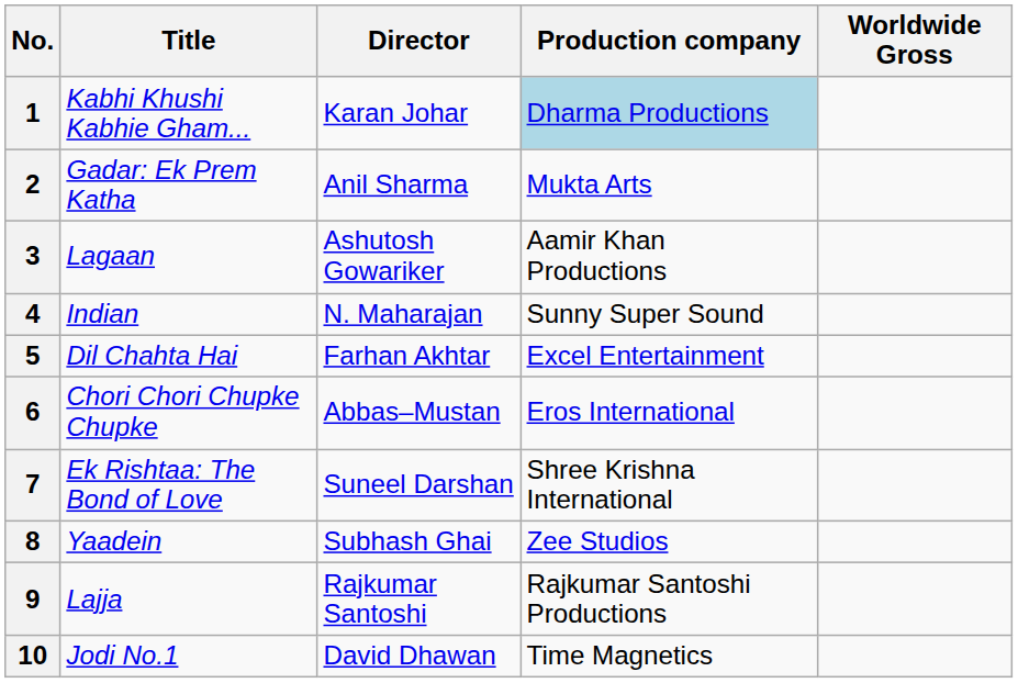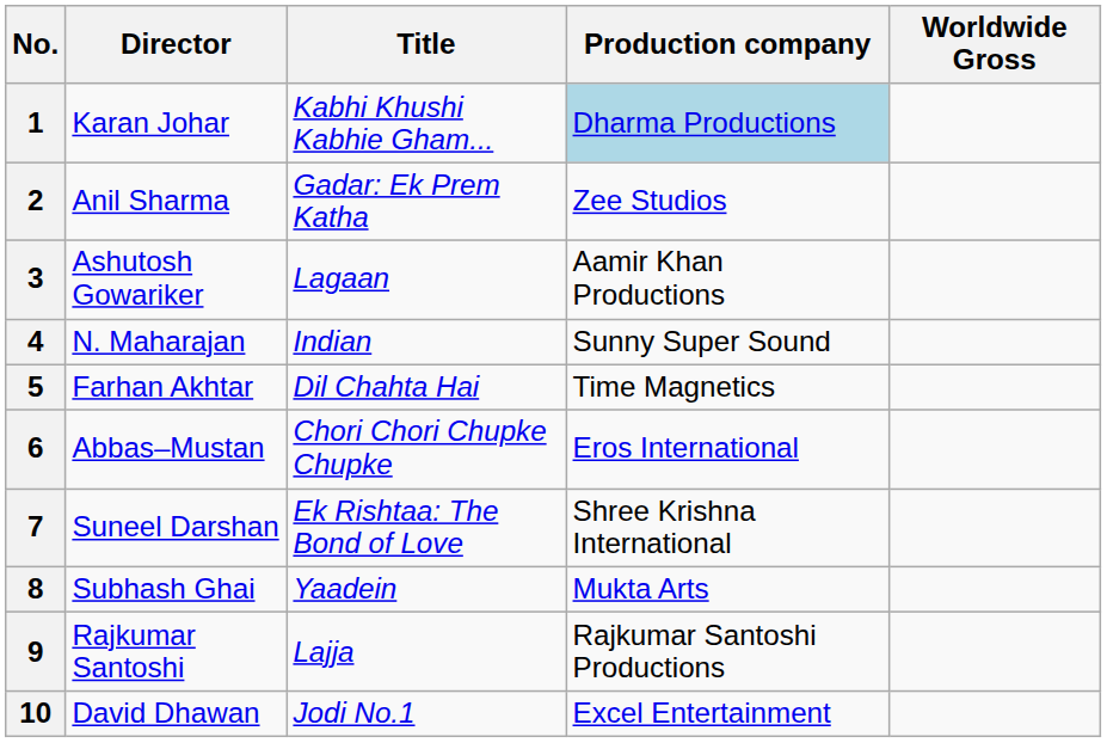 <table class="wikitable">
 <tr>
 <th>No.</th>
+<th>Director</th>
 <th>Title</th>
-<th>Director</th>
 <th>Production company</th>
 <th>Worldwide Gross</th>
 </tr>
 <tr>
 <th>1</th>
+<td><a href='#'>Karan Johar</a></td>
 <td><em><a href='#'>Kabhi Khushi Kabhie Gham...</a></em></td>
-<td><a href='#'>Karan Johar</a></td>
 <td style="background: lightblue;"><a href='#'>Dharma Productions</a></td>
 <td></td>
 </tr>
 <tr>
 <th>2</th>
+<td><a href='#'>Anil Sharma</a></td>
 <td><em><a href='#'>Gadar: Ek Prem Katha</a></em></td>
-<td><a href='#'>Anil Sharma</a></td>
-<td><a href='#'>Mukta Arts</a></td>
+<td><a href='#'>Zee Studios</a></td>
 <td></td>
 </tr>
 <tr>
 <th>3</th>
+<td><a href='#'>Ashutosh Gowariker</a></td>
 <td><em><a href='#'>Lagaan</a></em></td>
-<td><a href='#'>Ashutosh Gowariker</a></td>
 <td>Aamir Khan Productions</td>
 <td></td>
 </tr>
 <tr>
 <th>4</th>
+<td><a href='#'>N. Maharajan</a></td>
 <td><em><a href='#'>Indian</a></em></td>
-<td><a href='#'>N. Maharajan</a></td>
 <td>Sunny Super Sound</td>
 <td></td>
 </tr>
 <tr>
 <th>5</th>
+<td><a href='#'>Farhan Akhtar</a></td>
 <td><em><a href='#'>Dil Chahta Hai</a></em></td>
-<td><a href='#'>Farhan Akhtar</a></td>
-<td><a href='#'>Excel Entertainment</a></td>
+<td>Time Magnetics</td>
 <td></td>
 </tr>
 <tr>
 <th>6</th>
+<td><a href='#'>Abbas–Mustan</a></td>
 <td><em><a href='#'>Chori Chori Chupke Chupke</a></em></td>
-<td><a href='#'>Abbas–Mustan</a></td>
 <td><a href='#'>Eros International</a></td>
 <td></td>
 </tr>
 <tr>
 <th>7</th>
+<td><a href='#'>Suneel Darshan</a></td>
 <td><em><a href='#'>Ek Rishtaa: The Bond of Love</a></em></td>
-<td><a href='#'>Suneel Darshan</a></td>
 <td>Shree Krishna International</td>
 <td></td>
 </tr>
 <tr>
 <th>8</th>
+<td><a href='#'>Subhash Ghai</a></td>
 <td><em><a href='#'>Yaadein</a></em></td>
-<td><a href='#'>Subhash Ghai</a></td>
-<td><a href='#'>Zee Studios</a></td>
+<td><a href='#'>Mukta Arts</a></td>
 <td></td>
 </tr>
 <tr>
 <th>9</th>
+<td><a href='#'>Rajkumar Santoshi</a></td>
 <td><em><a href='#'>Lajja</a></em></td>
-<td><a href='#'>Rajkumar Santoshi</a></td>
 <td>Rajkumar Santoshi Productions</td>
 <td></td>
 </tr>
 <tr>
 <th>10</th>
+<td><a href='#'>David Dhawan</a></td>
 <td><em><a href='#'>Jodi No.1</a></em></td>
-<td><a href='#'>David Dhawan</a></td>
-<td>Time Magnetics</td>
+<td><a href='#'>Excel Entertainment</a></td>
 <td></td>
 </tr>
 </table>
